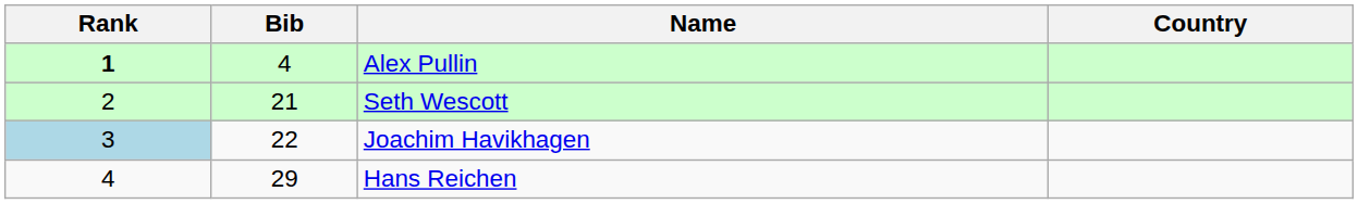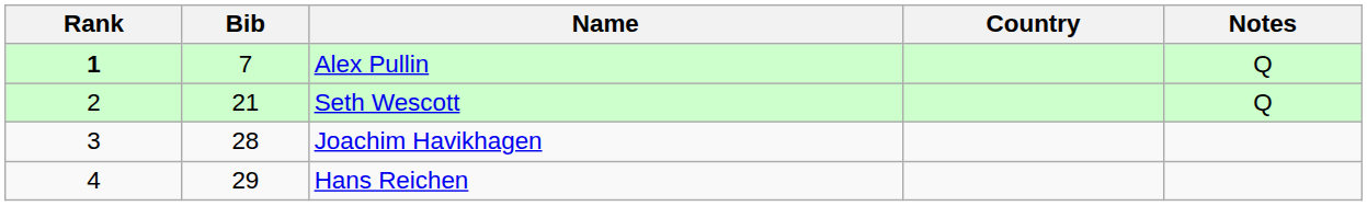 <table class="wikitable" style="text-align:center;" width=70%>
 <tr>
 <th>Rank</th>
 <th>Bib</th>
 <th>Name</th>
 <th>Country</th>
+<th>Notes</th>
 </tr>
 <tr bgcolor="#ccffcc">
 <td><strong>1</strong></td>
-<td>4</td>
+<td>7</td>
 <td align=left><a href='#'>Alex Pullin</a></td>
 <td align=left></td>
+<td>Q</td>
 </tr>
 <tr bgcolor="#ccffcc">
 <td>2</td>
 <td>21</td>
 <td align=left><a href='#'>Seth Wescott</a></td>
 <td align=left></td>
+<td>Q</td>
 </tr>
 <tr>
-<td style="background: lightblue;">3</td>
-<td>22</td>
+<td>3</td>
+<td>28</td>
 <td align=left><a href='#'>Joachim Havikhagen</a></td>
 <td align=left></td>
+<td></td>
 </tr>
 <tr>
 <td>4</td>
 <td>29</td>
 <td align=left><a href='#'>Hans Reichen</a></td>
 <td align=left></td>
+<td></td>
 </tr>
 </table>
